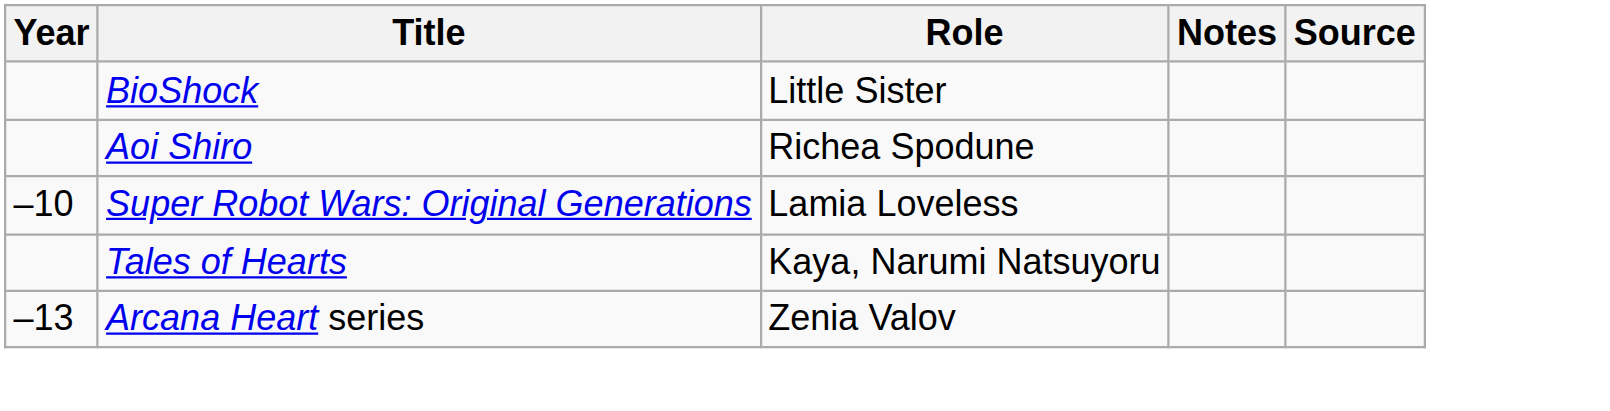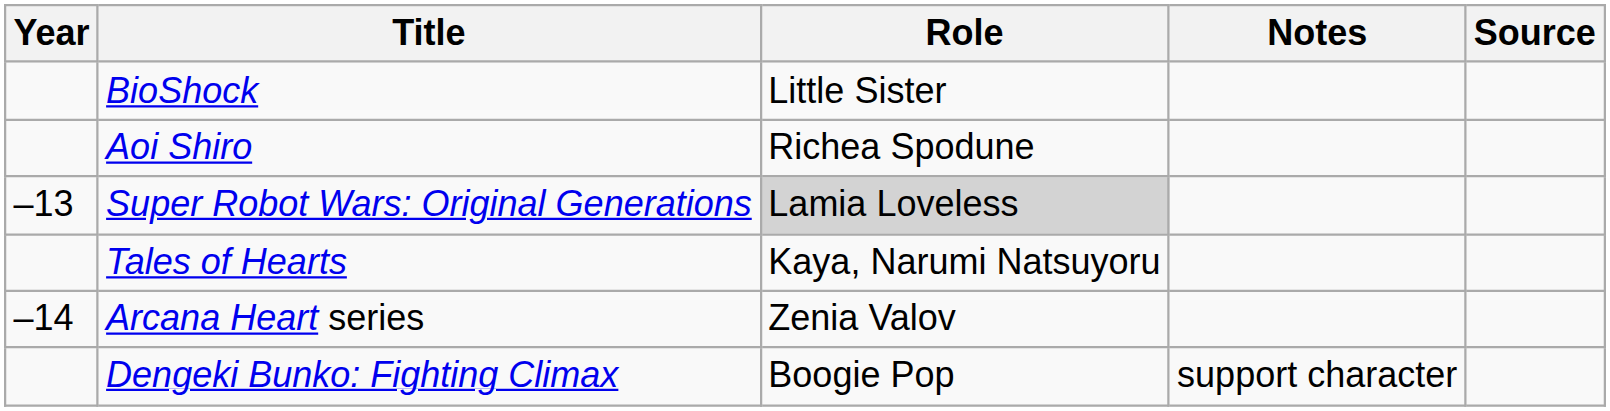 <table class="wikitable sortable plainrowheaders">
 <tr>
 <th>Year</th>
 <th>Title</th>
 <th>Role</th>
 <th class="unsortable">Notes</th>
 <th class="unsortable">Source</th>
 </tr>
 <tr>
 <td></td>
 <td><em><a href='#'>BioShock</a></em></td>
 <td>Little Sister</td>
 <td></td>
 <td></td>
 </tr>
 <tr>
 <td></td>
 <td><em><a href='#'>Aoi Shiro</a></em></td>
 <td>Richea Spodune</td>
 <td></td>
 <td></td>
 </tr>
 <tr>
-<td>–10</td>
+<td>–13</td>
 <td><em><a href='#'>Super Robot Wars: Original Generations</a></em></td>
-<td>Lamia Loveless</td>
+<td style="background: lightgrey;">Lamia Loveless</td>
 <td></td>
 <td></td>
 </tr>
 <tr>
 <td></td>
 <td><em><a href='#'>Tales of Hearts</a></em></td>
 <td>Kaya, Narumi Natsuyoru</td>
 <td></td>
 <td></td>
 </tr>
 <tr>
-<td>–13</td>
+<td>–14</td>
 <td><em><a href='#'>Arcana Heart</a></em> series</td>
 <td>Zenia Valov</td>
 <td></td>
 <td></td>
 </tr>
+<tr>
+<td></td>
+<td><em><a href='#'>Dengeki Bunko: Fighting Climax</a></em></td>
+<td>Boogie Pop</td>
+<td>support character</td>
+<td></td>
+</tr>
 </table>
